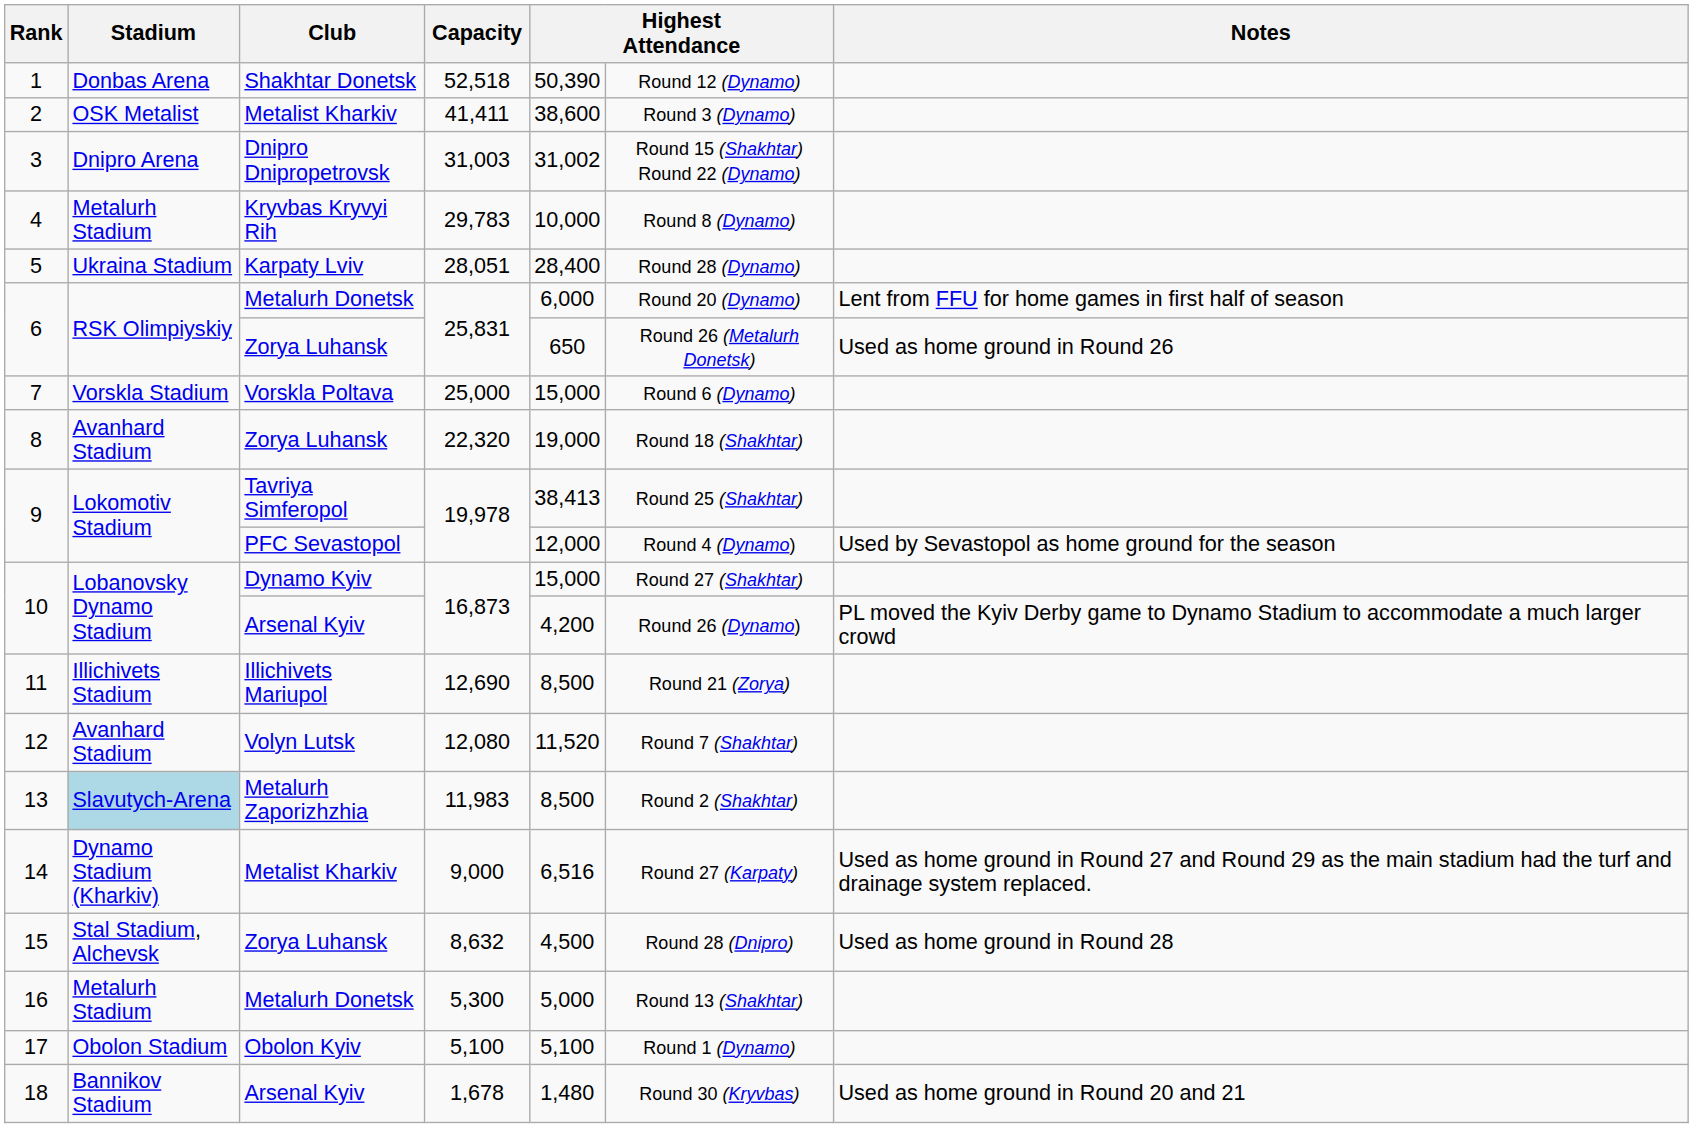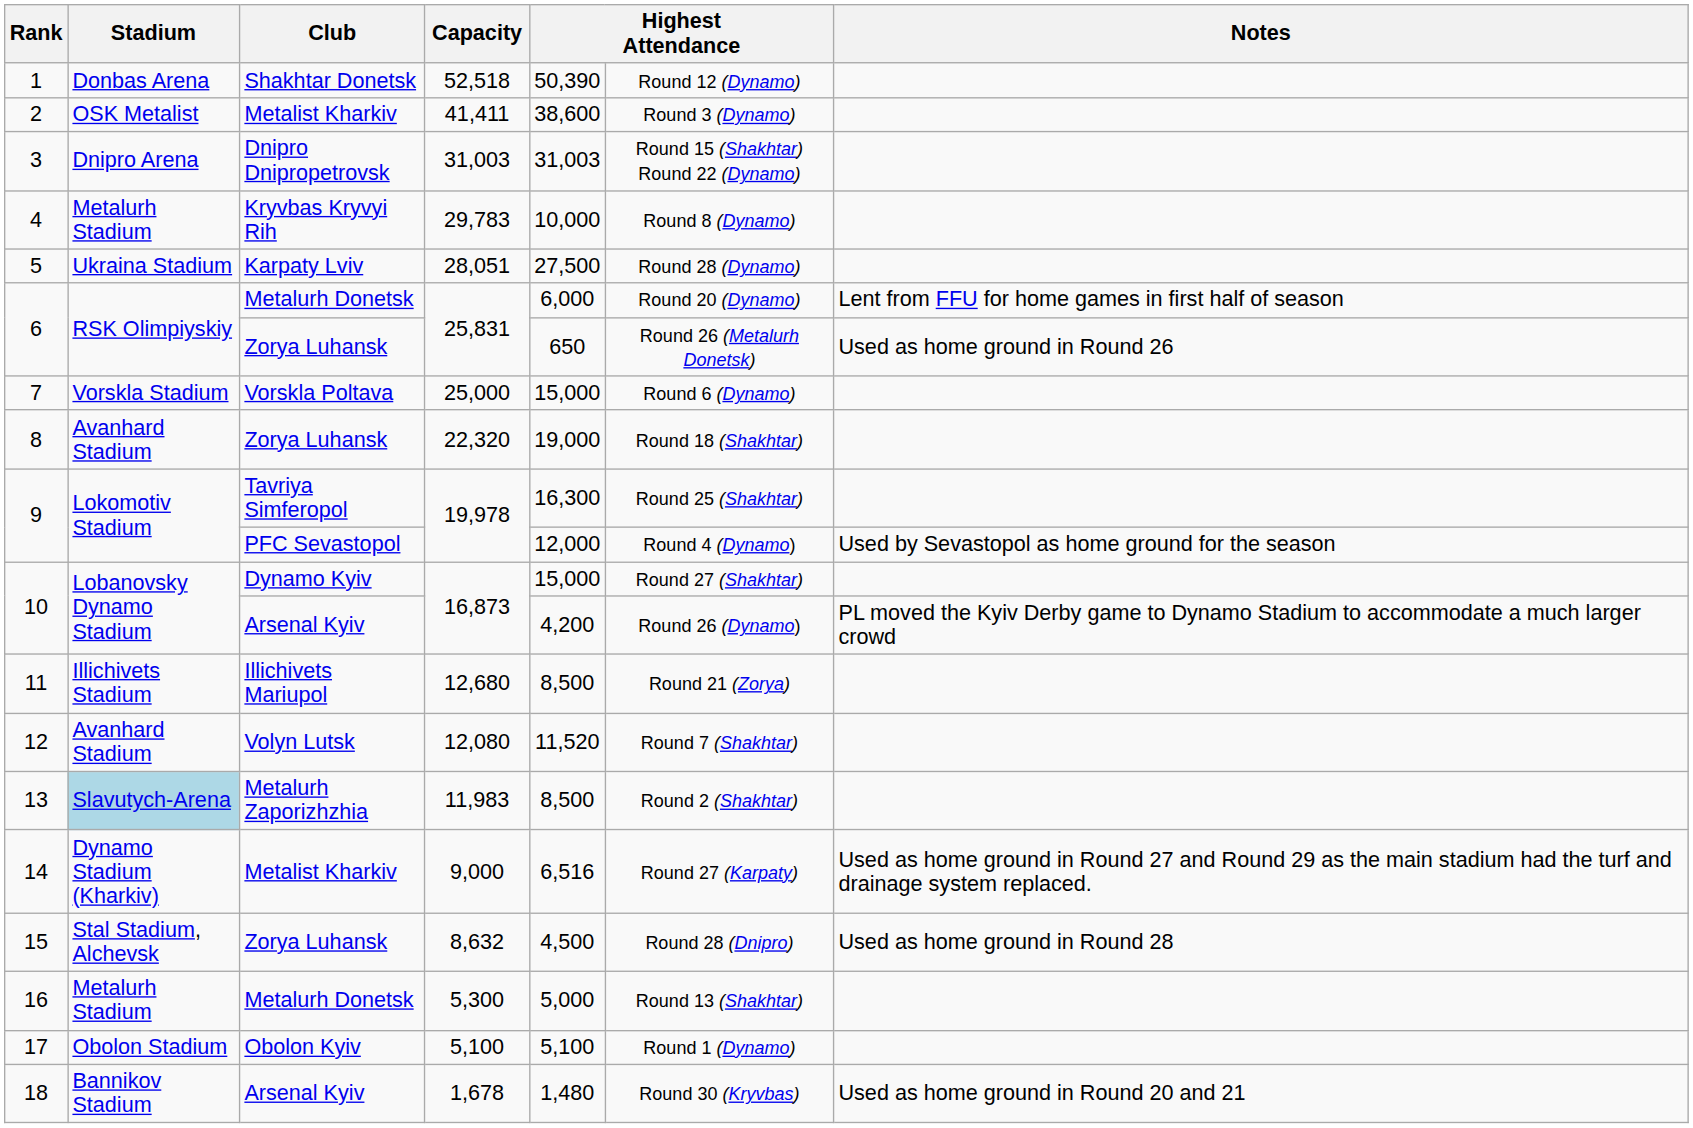 <table class="wikitable">
 <tr>
 <th width=25>Rank</th>
 <th width=120>Stadium</th>
 <th width=130>Club</th>
 <th width=70>Capacity</th>
 <th width=175 colspan=2>Highest<br>Attendance</th>
 <th>Notes</th>
 </tr>
 <tr>
 <td align=center>1</td>
 <td><a href='#'>Donbas Arena</a></td>
 <td><a href='#'>Shakhtar Donetsk</a></td>
 <td align=center>52,518</td>
 <td align=center>50,390</td>
 <td align=center><small>Round 12 <em>(<a href='#'>Dynamo</a>)</em></small></td>
 <td></td>
 </tr>
 <tr>
 <td align=center>2</td>
 <td><a href='#'>OSK Metalist</a></td>
 <td><a href='#'>Metalist Kharkiv</a></td>
 <td align=center>41,411</td>
 <td align=center>38,600</td>
 <td align=center><small>Round 3 <em>(<a href='#'>Dynamo</a>)</em></small></td>
 <td></td>
 </tr>
 <tr>
 <td align=center>3</td>
 <td><a href='#'>Dnipro Arena</a></td>
 <td><a href='#'>Dnipro Dnipropetrovsk</a></td>
 <td align=center>31,003</td>
-<td align=center>31,002</td>
+<td align=center>31,003</td>
 <td align=center><small>Round 15 <em>(<a href='#'>Shakhtar</a>)</em><br>Round 22 <em>(<a href='#'>Dynamo</a>)</em></small></td>
 <td></td>
 </tr>
 <tr>
 <td align=center>4</td>
 <td><a href='#'>Metalurh Stadium</a></td>
 <td><a href='#'>Kryvbas Kryvyi Rih</a></td>
 <td align=center>29,783</td>
 <td align=center>10,000</td>
 <td align=center><small>Round 8 <em>(<a href='#'>Dynamo</a>)</em></small></td>
 <td></td>
 </tr>
 <tr>
 <td align=center>5</td>
 <td><a href='#'>Ukraina Stadium</a></td>
 <td><a href='#'>Karpaty Lviv</a></td>
 <td align=center>28,051</td>
-<td align=center>28,400</td>
+<td align=center>27,500</td>
 <td align=center><small>Round 28 <em>(<a href='#'>Dynamo</a>)</em></small></td>
 <td></td>
 </tr>
 <tr>
 <td rowspan=2 align=center>6</td>
 <td rowspan=2><a href='#'>RSK Olimpiyskiy</a></td>
 <td><a href='#'>Metalurh Donetsk</a></td>
 <td rowspan=2 align=center>25,831</td>
 <td align=center>6,000</td>
 <td align=center><small>Round 20 <em>(<a href='#'>Dynamo</a>)</em></small></td>
 <td>Lent from <a href='#'>FFU</a> for home games in first half of season</td>
 </tr>
 <tr>
 <td><a href='#'>Zorya Luhansk</a></td>
 <td align=center>650</td>
 <td align=center><small>Round 26 <em>(<a href='#'>Metalurh Donetsk</a>)</em></small></td>
 <td>Used as home ground in Round 26</td>
 </tr>
 <tr>
 <td align=center>7</td>
 <td><a href='#'>Vorskla Stadium</a></td>
 <td><a href='#'>Vorskla Poltava</a></td>
 <td align=center>25,000</td>
 <td align=center>15,000</td>
 <td align=center><small>Round 6 <em>(<a href='#'>Dynamo</a>)</em></small></td>
 <td></td>
 </tr>
 <tr>
 <td align=center>8</td>
 <td><a href='#'>Avanhard Stadium</a></td>
 <td><a href='#'>Zorya Luhansk</a></td>
 <td align=center>22,320</td>
 <td align=center>19,000</td>
 <td align=center><small>Round 18 <em>(<a href='#'>Shakhtar</a>)</em></small></td>
 <td></td>
 </tr>
 <tr>
 <td rowspan=2 align=center>9</td>
 <td rowspan=2><a href='#'>Lokomotiv Stadium</a></td>
 <td><a href='#'>Tavriya Simferopol</a></td>
 <td rowspan=2 align=center>19,978</td>
-<td align=center>38,413</td>
+<td align=center>16,300</td>
 <td align=center><small>Round 25 <em>(<a href='#'>Shakhtar</a>)</em></small></td>
 <td></td>
 </tr>
 <tr>
 <td><a href='#'>PFC Sevastopol</a></td>
 <td align=center>12,000</td>
 <td align=center><small>Round 4 <em>(<a href='#'>Dynamo</a></em>)</small></td>
 <td>Used by Sevastopol as home ground for the season</td>
 </tr>
 <tr>
 <td rowspan=2 align=center>10</td>
 <td rowspan=2><a href='#'>Lobanovsky Dynamo Stadium</a></td>
 <td><a href='#'>Dynamo Kyiv</a></td>
 <td rowspan=2 align=center>16,873</td>
 <td align=center>15,000</td>
 <td align=center><small>Round 27 <em>(<a href='#'>Shakhtar</a>)</em></small></td>
 <td></td>
 </tr>
 <tr>
 <td><a href='#'>Arsenal Kyiv</a></td>
 <td align=center>4,200</td>
 <td align=center><small>Round 26 <em>(<a href='#'>Dynamo</a></em>)</small></td>
 <td>PL moved the Kyiv Derby game to Dynamo Stadium to accommodate a much larger crowd</td>
 </tr>
 <tr>
 <td align=center>11</td>
 <td><a href='#'>Illichivets Stadium</a></td>
 <td><a href='#'>Illichivets Mariupol</a></td>
-<td align=center>12,690</td>
+<td align=center>12,680</td>
 <td align=center>8,500</td>
 <td align=center><small>Round 21 <em>(<a href='#'>Zorya</a>)</em></small></td>
 <td></td>
 </tr>
 <tr>
 <td align=center>12</td>
 <td><a href='#'>Avanhard Stadium</a></td>
 <td><a href='#'>Volyn Lutsk</a></td>
 <td align=center>12,080</td>
 <td align=center>11,520</td>
 <td align=center><small>Round 7 <em>(<a href='#'>Shakhtar</a>)</em></small></td>
 <td></td>
 </tr>
 <tr>
 <td align=center>13</td>
 <td style="background: lightblue;"><a href='#'>Slavutych-Arena</a></td>
 <td><a href='#'>Metalurh Zaporizhzhia</a></td>
 <td align=center>11,983</td>
 <td align=center>8,500</td>
 <td align=center><small>Round 2 <em>(<a href='#'>Shakhtar</a>)</em></small></td>
 <td></td>
 </tr>
 <tr>
 <td align=center>14</td>
 <td><a href='#'>Dynamo Stadium (Kharkiv)</a></td>
 <td><a href='#'>Metalist Kharkiv</a></td>
 <td align=center>9,000</td>
 <td align=center>6,516</td>
 <td align=center><small>Round 27 <em>(<a href='#'>Karpaty</a>)</em></small></td>
 <td>Used as home ground in Round 27 and Round 29 as the main stadium had the turf and drainage system replaced.</td>
 </tr>
 <tr>
 <td align=center>15</td>
 <td><a href='#'>Stal Stadium</a>, <a href='#'>Alchevsk</a></td>
 <td><a href='#'>Zorya Luhansk</a></td>
 <td align=center>8,632</td>
 <td align=center>4,500</td>
 <td align=center><small>Round 28 <em>(<a href='#'>Dnipro</a>)</em></small></td>
 <td>Used as home ground in Round 28</td>
 </tr>
 <tr>
 <td align=center>16</td>
 <td><a href='#'>Metalurh Stadium</a></td>
 <td><a href='#'>Metalurh Donetsk</a></td>
 <td align=center>5,300</td>
 <td align=center>5,000</td>
 <td align=center><small>Round 13 <em>(<a href='#'>Shakhtar</a>)</em></small></td>
 <td></td>
 </tr>
 <tr>
 <td align=center>17</td>
 <td><a href='#'>Obolon Stadium</a></td>
 <td><a href='#'>Obolon Kyiv</a></td>
 <td align=center>5,100</td>
 <td align=center>5,100</td>
 <td align=center><small>Round 1 <em>(<a href='#'>Dynamo</a>)</em></small></td>
 <td></td>
 </tr>
 <tr>
 <td align=center>18</td>
 <td><a href='#'>Bannikov Stadium</a></td>
 <td><a href='#'>Arsenal Kyiv</a></td>
 <td align=center>1,678</td>
 <td align=center>1,480</td>
 <td align=center><small>Round 30 <em>(<a href='#'>Kryvbas</a>)</em></small></td>
 <td>Used as home ground in Round 20 and 21</td>
 </tr>
 </table>
